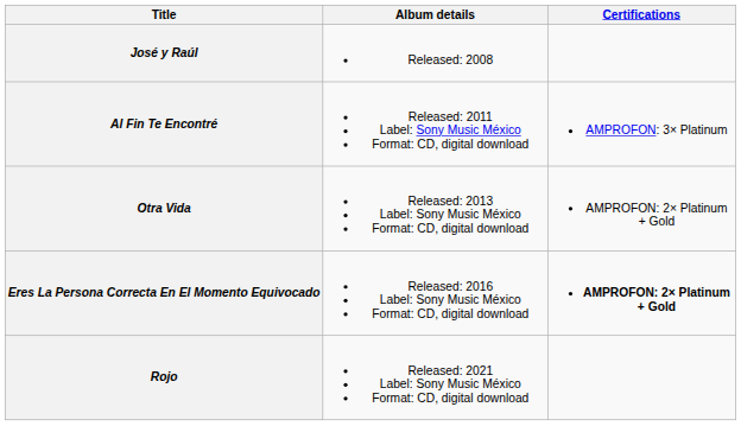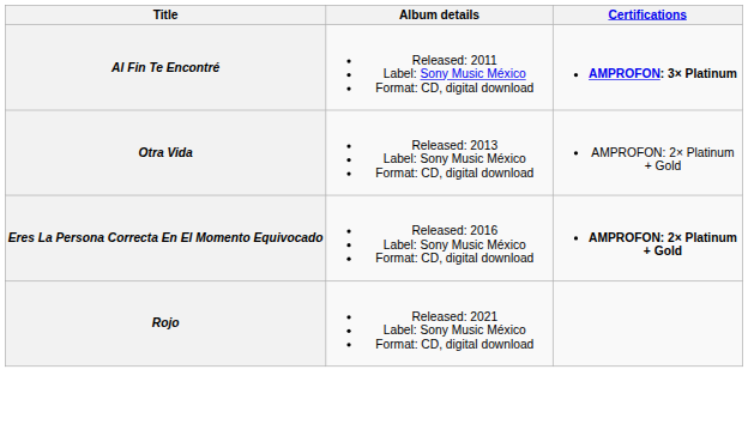 <table class="wikitable plainrowheaders" style="text-align:center;">
 <tr>
 <th scope="col">Title</th>
 <th scope="col" style="width:18em;">Album details</th>
 <th scope="col" style="width:15em;"><a href='#'>Certifications</a></th>
 </tr>
 <tr>
-<th scope="row"><em>José y Raúl</em></th>
-<td><br><ul><li>Released: 2008</li></ul></td>
-<td></td>
-</tr>
-<tr>
 <th scope="row"><em>Al Fin Te Encontré</em></th>
 <td><br><ul><li>Released: 2011</li><li>Label: <a href='#'>Sony Music México</a></li><li>Format: CD, digital download</li></ul></td>
-<td><br><ul><li><a href='#'>AMPROFON</a>: 3× Platinum </li></ul></td>
+<td><strong><br><ul><li><a href='#'>AMPROFON</a>: 3× Platinum </li></ul></strong></td>
 </tr>
 <tr>
 <th scope="row"><em>Otra Vida</em></th>
 <td><br><ul><li>Released: 2013</li><li>Label: Sony Music México</li><li>Format: CD, digital download</li></ul></td>
 <td><br><ul><li>AMPROFON: 2× Platinum + Gold</li></ul></td>
 </tr>
 <tr>
 <th scope="row"><em>Eres La Persona Correcta En El Momento Equivocado</em></th>
 <td><br><ul><li>Released: 2016</li><li>Label: Sony Music México</li><li>Format: CD, digital download</li></ul></td>
 <td><strong><br><ul><li>AMPROFON: 2× Platinum + Gold</li></ul></strong></td>
 </tr>
 <tr>
 <th scope="row"><em>Rojo</em></th>
 <td><br><ul><li>Released: 2021</li><li>Label: Sony Music México</li><li>Format: CD, digital download</li></ul></td>
 <td></td>
 </tr>
 </table>
